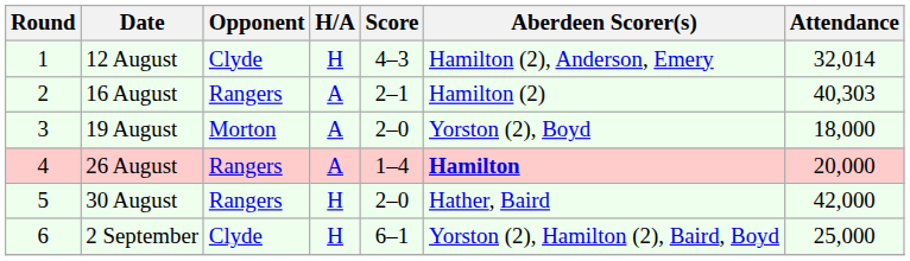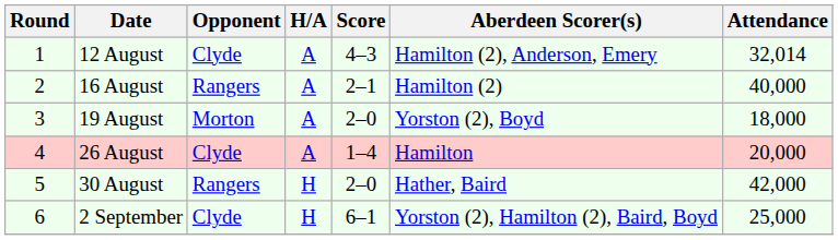 <table class="wikitable" style="text-align:center">
 <tr>
 <th>Round</th>
 <th>Date</th>
 <th>Opponent</th>
 <th>H/A</th>
 <th>Score</th>
 <th>Aberdeen Scorer(s)</th>
 <th>Attendance</th>
 </tr>
 <tr bgcolor=#EEFFEE>
 <td>1</td>
 <td align=left>12 August</td>
 <td align=left><a href='#'>Clyde</a></td>
-<td><a href='#'>H</a></td>
+<td><a href='#'>A</a></td>
 <td>4–3</td>
 <td align=left><a href='#'>Hamilton</a> (2), <a href='#'>Anderson</a>, <a href='#'>Emery</a></td>
 <td>32,014</td>
 </tr>
 <tr bgcolor=#EEFFEE>
 <td>2</td>
 <td align=left>16 August</td>
 <td align=left><a href='#'>Rangers</a></td>
 <td><a href='#'>A</a></td>
 <td>2–1</td>
 <td align=left><a href='#'>Hamilton</a> (2)</td>
-<td>40,303</td>
+<td>40,000</td>
 </tr>
 <tr bgcolor=#EEFFEE>
 <td>3</td>
 <td align=left>19 August</td>
 <td align=left><a href='#'>Morton</a></td>
 <td><a href='#'>A</a></td>
 <td>2–0</td>
 <td align=left><a href='#'>Yorston</a> (2), <a href='#'>Boyd</a></td>
 <td>18,000</td>
 </tr>
 <tr bgcolor=#FFCCCC>
 <td>4</td>
 <td align=left>26 August</td>
-<td align=left><a href='#'>Rangers</a></td>
+<td align=left><a href='#'>Clyde</a></td>
 <td><a href='#'>A</a></td>
 <td>1–4</td>
-<td align=left><strong><a href='#'>Hamilton</a></strong></td>
+<td align=left><a href='#'>Hamilton</a></td>
 <td>20,000</td>
 </tr>
 <tr bgcolor=#EEFFEE>
 <td>5</td>
 <td align=left>30 August</td>
 <td align=left><a href='#'>Rangers</a></td>
 <td><a href='#'>H</a></td>
 <td>2–0</td>
 <td align=left><a href='#'>Hather</a>, <a href='#'>Baird</a></td>
 <td>42,000</td>
 </tr>
 <tr bgcolor=#EEFFEE>
 <td>6</td>
 <td align=left>2 September</td>
 <td align=left><a href='#'>Clyde</a></td>
 <td><a href='#'>H</a></td>
 <td>6–1</td>
 <td align=left><a href='#'>Yorston</a> (2), <a href='#'>Hamilton</a> (2), <a href='#'>Baird</a>, <a href='#'>Boyd</a></td>
 <td>25,000</td>
 </tr>
 <tr>
 </tr>
 </table>
